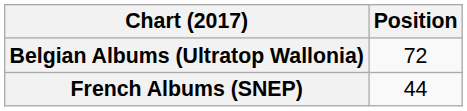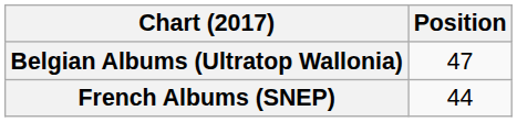 <table class="wikitable sortable plainrowheaders" style="text-align:center">
 <tr>
 <th scope="col">Chart (2017)</th>
 <th scope="col">Position</th>
 </tr>
 <tr>
 <th scope="row">Belgian Albums (Ultratop Wallonia)</th>
-<td>72</td>
+<td>47</td>
 </tr>
 <tr>
 <th scope="row">French Albums (SNEP)</th>
 <td>44</td>
 </tr>
 </table>
